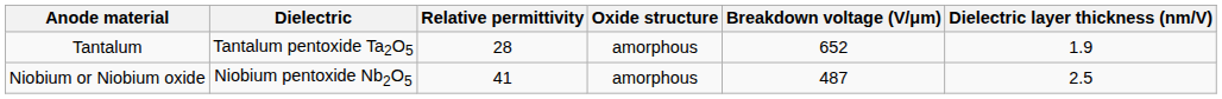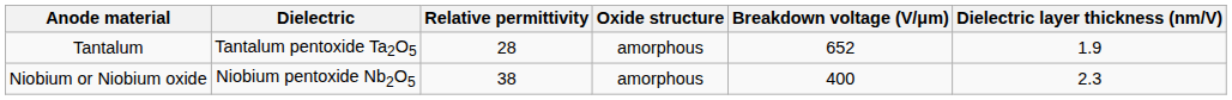 <table class="wikitable" style="text-align:center">
 <tr>
 <th>Anode material</th>
 <th>Dielectric</th>
 <th>Relative permittivity</th>
 <th>Oxide structure</th>
 <th>Breakdown voltage (V/μm)</th>
 <th>Dielectric layer thickness (nm/V)</th>
 </tr>
 <tr>
 <td>Tantalum</td>
 <td>Tantalum pentoxide Ta<sub>2</sub>O<sub>5</sub></td>
 <td>28</td>
 <td>amorphous</td>
 <td>652</td>
 <td>1.9</td>
 </tr>
 <tr>
 <td>Niobium or Niobium oxide</td>
 <td>Niobium pentoxide Nb<sub>2</sub>O<sub>5</sub></td>
-<td>41</td>
+<td>38</td>
 <td>amorphous</td>
-<td>487</td>
-<td>2.5</td>
+<td>400</td>
+<td>2.3</td>
 </tr>
 </table>
